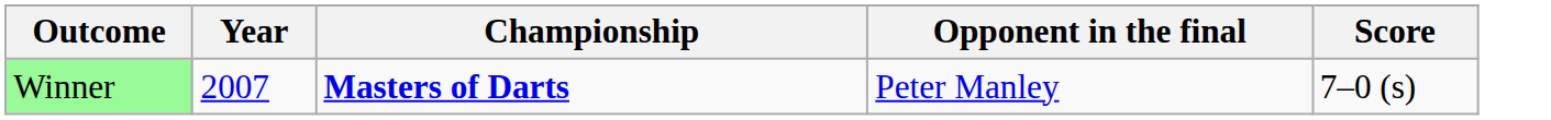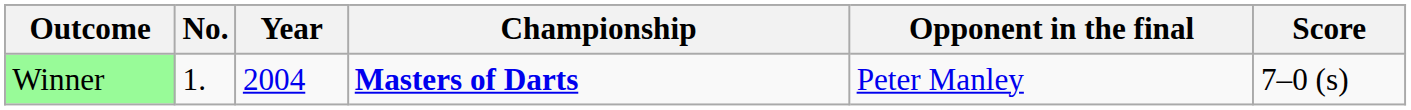 <table class="sortable wikitable">
 <tr>
 <th style="width:80px;">Outcome</th>
+<th style="width:20px;">No.</th>
 <th style="width:50px;">Year</th>
 <th style="width:250px;">Championship</th>
 <th style="width:200px;">Opponent in the final</th>
 <th style="width:70px;">Score</th>
 </tr>
 <tr style=>
 <td style="background:#98FB98">Winner</td>
-<td><a href='#'>2007</a></td>
+<td>1.</td>
+<td><a href='#'>2004</a></td>
 <td><strong><a href='#'>Masters of Darts</a></strong></td>
 <td> <a href='#'>Peter Manley</a></td>
 <td>7–0 (s)</td>
 </tr>
 </table>
